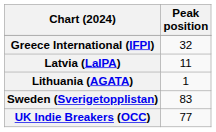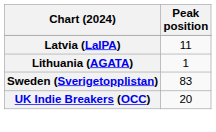 <table class="wikitable sortable plainrowheaders" style="text-align:center">
 <tr>
 <th scope="col">Chart (2024)</th>
 <th scope="col">Peak<br>position</th>
 </tr>
 <tr>
-</tr>
-<tr>
-<th scope="row">Greece International (<a href='#'>IFPI</a>)</th>
-<td>32</td>
 </tr>
 <tr>
 <th scope="row">Latvia (<a href='#'>LaIPA</a>)</th>
 <td>11</td>
 </tr>
 <tr>
 <th scope="row">Lithuania (<a href='#'>AGATA</a>)</th>
 <td>1</td>
 </tr>
 <tr>
 <th scope="row">Sweden (<a href='#'>Sverigetopplistan</a>)</th>
 <td>83</td>
 </tr>
 <tr>
 <th scope="row"><a href='#'>UK Indie Breakers</a> (<a href='#'>OCC</a>)</th>
-<td>77</td>
+<td>20</td>
 </tr>
 </table>
